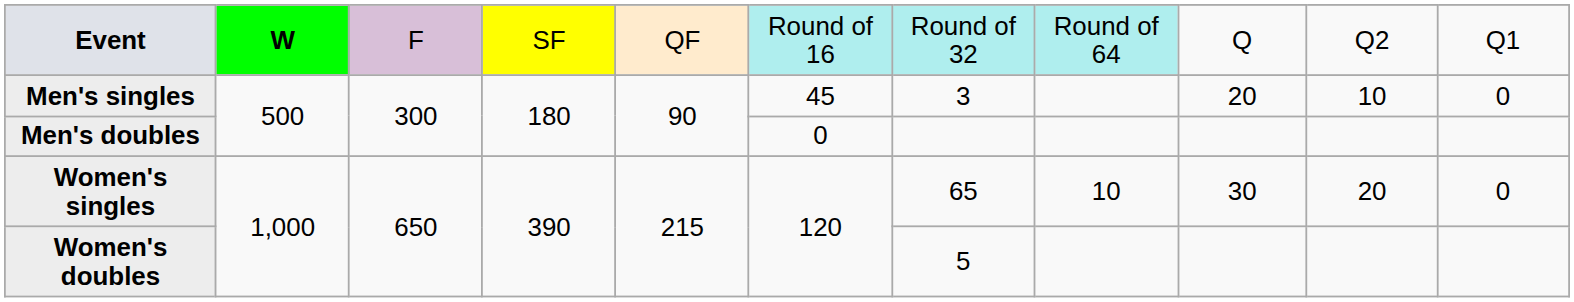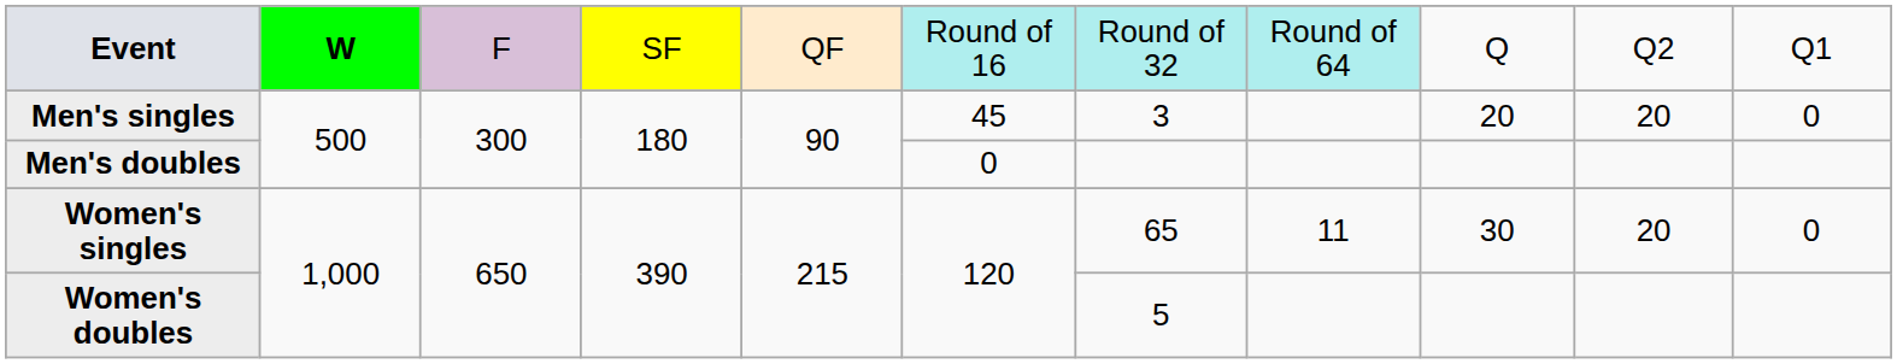 <table class=wikitable style=font-size:90%;text-align:center>
 <tr>
 <td style="width:130px; background:#dfe2e9;"><strong>Event</strong></td>
 <td style="width:80px; background:lime;"><strong>W</strong></td>
 <td style="width:85px; background:thistle;">F</td>
 <td style="width:85px; background:#ff0;">SF</td>
 <td style="width:85px; background:#ffebcd;">QF</td>
 <td style="width:85px; background:#afeeee;">Round of 16</td>
 <td style="width:85px; background:#afeeee;">Round of 32</td>
 <td style="width:85px; background:#afeeee;">Round of 64</td>
 <td width=85>Q</td>
 <td width=85>Q2</td>
 <td width=85>Q1</td>
 </tr>
 <tr>
 <th style="background:#ededed;">Men's singles</th>
 <td rowspan=2>500</td>
 <td rowspan=2>300</td>
 <td rowspan=2>180</td>
 <td rowspan=2>90</td>
 <td>45</td>
 <td>3</td>
 <td></td>
 <td>20</td>
-<td>10</td>
+<td>20</td>
 <td>0</td>
 </tr>
 <tr>
 <th style="background:#ededed;">Men's doubles</th>
 <td>0</td>
 <td></td>
 <td></td>
 <td></td>
 <td></td>
 <td></td>
 </tr>
 <tr>
 <th style="background:#ededed;">Women's singles</th>
 <td rowspan=2>1,000</td>
 <td rowspan=2>650</td>
 <td rowspan=2>390</td>
 <td rowspan=2>215</td>
 <td rowspan=2>120</td>
 <td>65</td>
-<td>10</td>
+<td>11</td>
 <td>30</td>
 <td>20</td>
 <td>0</td>
 </tr>
 <tr>
 <th style="background:#ededed;">Women's doubles</th>
 <td>5</td>
 <td></td>
 <td></td>
 <td></td>
 <td></td>
 </tr>
 </table>
